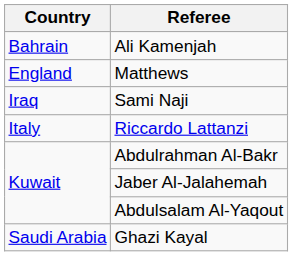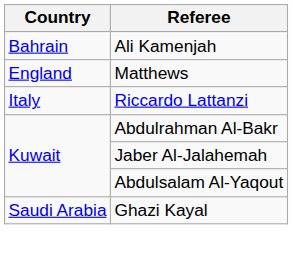 <table class="wikitable">
 <tr>
 <th>Country</th>
 <th>Referee</th>
 </tr>
 <tr>
 <td> <a href='#'>Bahrain</a></td>
 <td>Ali Kamenjah</td>
 </tr>
 <tr>
 <td> <a href='#'>England</a></td>
 <td>Matthews</td>
-</tr>
-<tr>
-<td> <a href='#'>Iraq</a></td>
-<td>Sami Naji</td>
 </tr>
 <tr>
 <td> <a href='#'>Italy</a></td>
 <td><a href='#'>Riccardo Lattanzi</a></td>
 </tr>
 <tr>
 <td rowspan=3> <a href='#'>Kuwait</a></td>
 <td>Abdulrahman Al-Bakr</td>
 </tr>
 <tr>
 <td>Jaber Al-Jalahemah</td>
 </tr>
 <tr>
 <td>Abdulsalam Al-Yaqout</td>
 </tr>
 <tr>
 <td> <a href='#'>Saudi Arabia</a></td>
 <td>Ghazi Kayal</td>
 </tr>
 </table>
